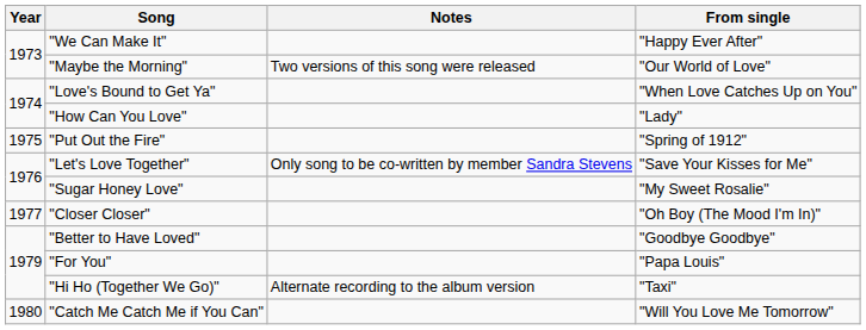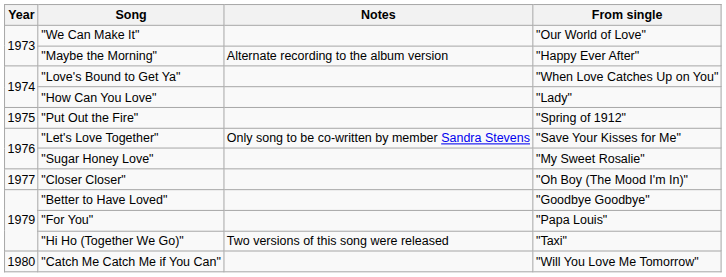 <table class="wikitable" style="font-size: 9pt">
 <tr>
 <th>Year</th>
 <th>Song</th>
 <th>Notes</th>
 <th>From single</th>
 </tr>
 <tr>
 <td rowspan=2>1973</td>
 <td>"We Can Make It"</td>
 <td></td>
-<td>"Happy Ever After"</td>
+<td>"Our World of Love"</td>
 </tr>
 <tr>
 <td>"Maybe the Morning"</td>
-<td>Two versions of this song were released</td>
-<td>"Our World of Love"</td>
+<td>Alternate recording to the album version</td>
+<td>"Happy Ever After"</td>
 </tr>
 <tr>
 <td rowspan=2>1974</td>
 <td>"Love's Bound to Get Ya"</td>
 <td></td>
 <td>"When Love Catches Up on You"</td>
 </tr>
 <tr>
 <td>"How Can You Love"</td>
 <td></td>
 <td>"Lady"</td>
 </tr>
 <tr>
 <td>1975</td>
 <td>"Put Out the Fire"</td>
 <td></td>
 <td>"Spring of 1912"</td>
 </tr>
 <tr>
 <td rowspan=2>1976</td>
 <td>"Let's Love Together"</td>
 <td>Only song to be co-written by member <a href='#'>Sandra Stevens</a></td>
 <td>"Save Your Kisses for Me"</td>
 </tr>
 <tr>
 <td>"Sugar Honey Love"</td>
 <td></td>
 <td>"My Sweet Rosalie"</td>
 </tr>
 <tr>
 <td>1977</td>
 <td>"Closer Closer"</td>
 <td></td>
 <td>"Oh Boy (The Mood I'm In)"</td>
 </tr>
 <tr>
 <td rowspan=3>1979</td>
 <td>"Better to Have Loved"</td>
 <td></td>
 <td>"Goodbye Goodbye"</td>
 </tr>
 <tr>
 <td>"For You"</td>
 <td></td>
 <td>"Papa Louis"</td>
 </tr>
 <tr>
 <td>"Hi Ho (Together We Go)"</td>
-<td>Alternate recording to the album version</td>
+<td>Two versions of this song were released</td>
 <td>"Taxi"</td>
 </tr>
 <tr>
 <td rowspan=1>1980</td>
 <td>"Catch Me Catch Me if You Can"</td>
 <td></td>
 <td>"Will You Love Me Tomorrow"</td>
 </tr>
 </table>
